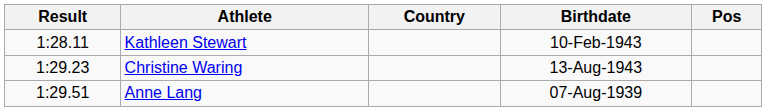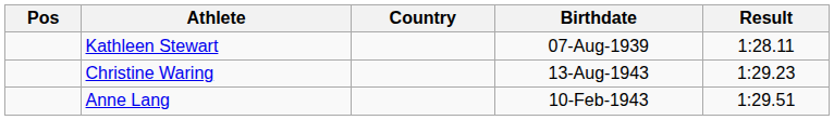 <table class="wikitable"  style="text-align:center; width:60%;">
 <tr>
-<th>Result</th>
+<th>Pos</th>
 <th>Athlete</th>
 <th>Country</th>
 <th>Birthdate</th>
-<th>Pos</th>
+<th>Result</th>
 </tr>
 <tr>
-<td>1:28.11</td>
+<td align=center></td>
 <td align=left><a href='#'>Kathleen Stewart</a></td>
 <td align=left></td>
-<td>10-Feb-1943</td>
-<td align=center></td>
+<td>07-Aug-1939</td>
+<td>1:28.11</td>
 </tr>
 <tr>
-<td>1:29.23</td>
+<td align=center></td>
 <td align=left><a href='#'>Christine Waring</a></td>
 <td align=left></td>
 <td>13-Aug-1943</td>
-<td align=center></td>
+<td>1:29.23</td>
 </tr>
 <tr>
-<td>1:29.51</td>
+<td align=center></td>
 <td align=left><a href='#'>Anne Lang</a></td>
 <td align=left></td>
-<td>07-Aug-1939</td>
-<td align=center></td>
+<td>10-Feb-1943</td>
+<td>1:29.51</td>
 </tr>
 </table>
